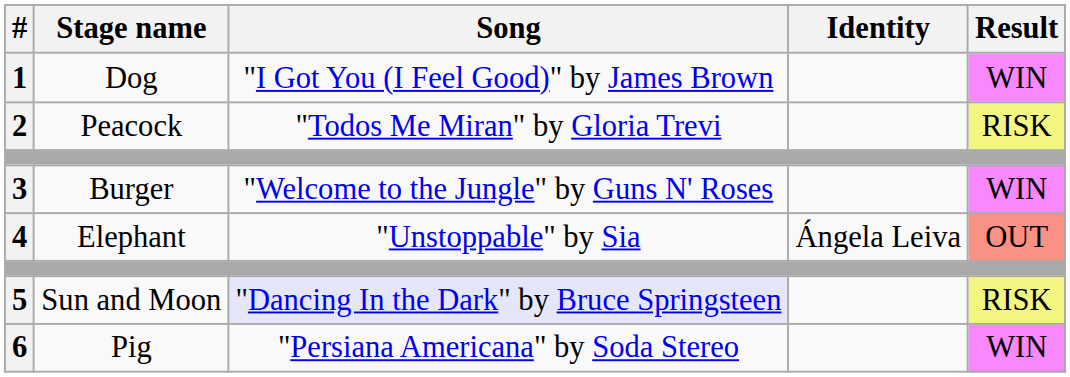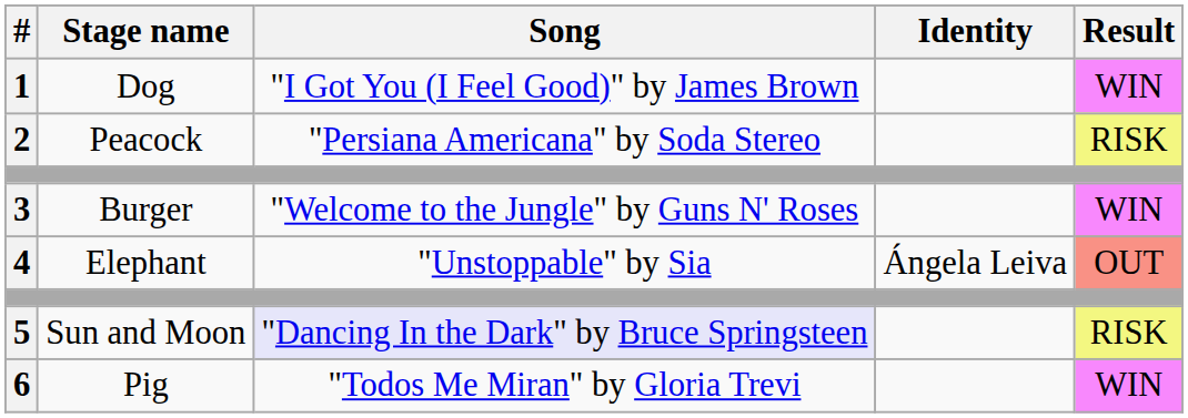 <table class="wikitable plainrowheaders" style="text-align: center;">
 <tr>
 <th>#</th>
 <th>Stage name</th>
 <th>Song</th>
 <th>Identity</th>
 <th>Result</th>
 </tr>
 <tr>
 <th>1</th>
 <td>Dog</td>
 <td>"<a href='#'>I Got You (I Feel Good)</a>" by <a href='#'>James Brown</a></td>
 <td></td>
 <td bgcolor=#F888FD>WIN</td>
 </tr>
 <tr>
 <th>2</th>
 <td>Peacock</td>
-<td>"<a href='#'>Todos Me Miran</a>" by <a href='#'>Gloria Trevi</a></td>
+<td>"<a href='#'>Persiana Americana</a>" by <a href='#'>Soda Stereo</a></td>
 <td></td>
 <td bgcolor="#F3F781">RISK</td>
 </tr>
 <tr>
 <td colspan="5" style="background:darkgray"></td>
 </tr>
 <tr>
 <th>3</th>
 <td>Burger</td>
 <td>"<a href='#'>Welcome to the Jungle</a>" by <a href='#'>Guns N' Roses</a></td>
 <td></td>
 <td bgcolor="#F888FD">WIN</td>
 </tr>
 <tr>
 <th>4</th>
 <td>Elephant</td>
 <td>"<a href='#'>Unstoppable</a>" by <a href='#'>Sia</a></td>
 <td>Ángela Leiva</td>
 <td bgcolor=#F99185>OUT</td>
 </tr>
 <tr>
 <td colspan="5" style="background:darkgray"></td>
 </tr>
 <tr>
 <th>5</th>
 <td>Sun and Moon</td>
 <td style="background: lavender;">"<a href='#'>Dancing In the Dark</a>" by <a href='#'>Bruce Springsteen</a></td>
 <td></td>
 <td bgcolor="#F3F781">RISK</td>
 </tr>
 <tr>
 <th>6</th>
 <td>Pig</td>
-<td>"<a href='#'>Persiana Americana</a>" by <a href='#'>Soda Stereo</a></td>
+<td>"<a href='#'>Todos Me Miran</a>" by <a href='#'>Gloria Trevi</a></td>
 <td></td>
 <td bgcolor="#F888FD">WIN</td>
 </tr>
 </table>
